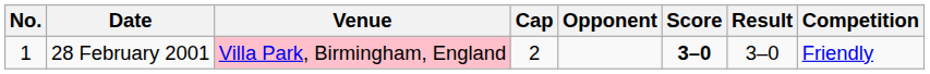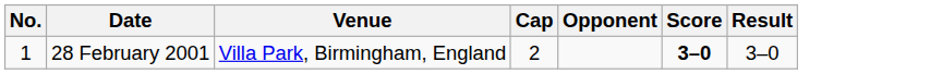 <table class="wikitable sortable">
 <tr>
 <th scope="col">No.</th>
 <th scope="col">Date</th>
 <th scope="col">Venue</th>
 <th scope="col">Cap</th>
 <th scope="col">Opponent</th>
 <th scope="col">Score</th>
 <th scope="col">Result</th>
-<th scope="col">Competition</th>
 </tr>
 <tr>
 <td align="center">1</td>
 <td>28 February 2001</td>
-<td style="background: pink;"><a href='#'>Villa Park</a>, Birmingham, England</td>
+<td><a href='#'>Villa Park</a>, Birmingham, England</td>
 <td align="center">2</td>
 <td></td>
 <td align="center"><strong>3–0</strong></td>
 <td align="center">3–0</td>
-<td><a href='#'>Friendly</a></td>
 </tr>
 </table>
